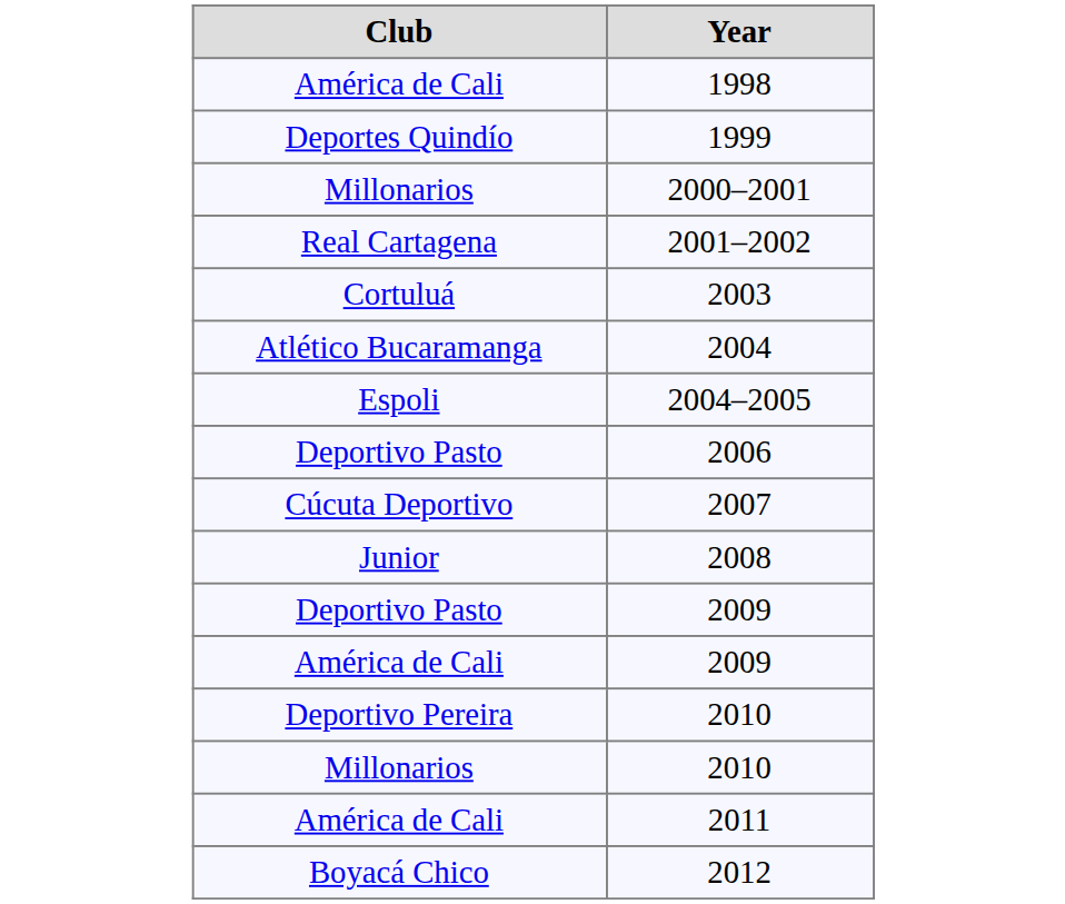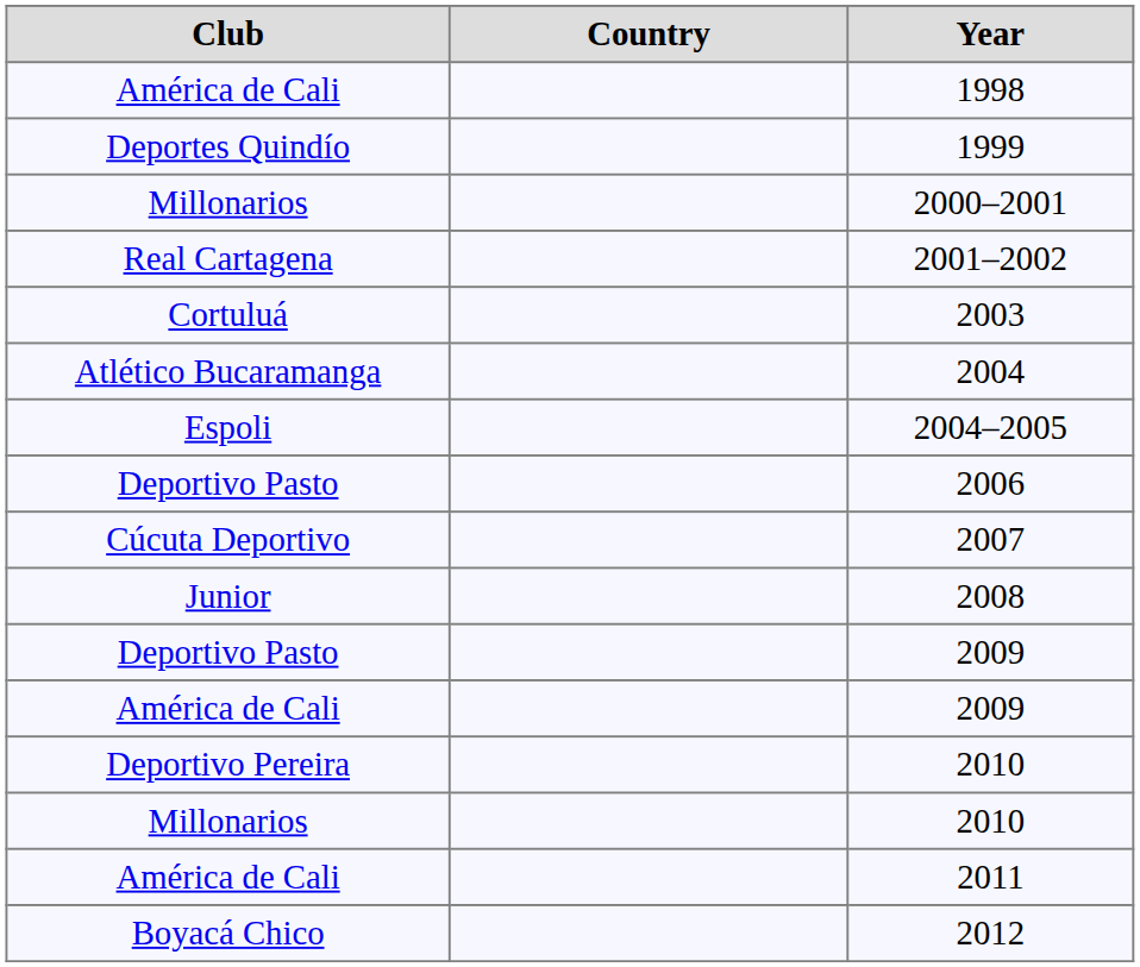 <table align="center" bgcolor="#f7f8ff" cellpadding="3" cellspacing="0" border="1" style="font-size: 95%; border: gray solid 1px; border-collapse: collapse;">
 <tr align=center bgcolor=#DDDDDD style="color:black;">
 <th width="190">Club</th>
+<th width="170">Country</th>
 <th width="120">Year</th>
 </tr>
 <tr align=center>
 <td><a href='#'>América de Cali</a></td>
+<td></td>
 <td>1998</td>
 </tr>
 <tr align=center>
 <td><a href='#'>Deportes Quindío</a></td>
+<td></td>
 <td>1999</td>
 </tr>
 <tr align=center>
 <td><a href='#'>Millonarios</a></td>
+<td></td>
 <td>2000–2001</td>
 </tr>
 <tr align=center>
 <td><a href='#'>Real Cartagena</a></td>
+<td></td>
 <td>2001–2002</td>
 </tr>
 <tr align=center>
 <td><a href='#'>Cortuluá</a></td>
+<td></td>
 <td>2003</td>
 </tr>
 <tr align=center>
 <td><a href='#'>Atlético Bucaramanga</a></td>
+<td></td>
 <td>2004</td>
 </tr>
 <tr align=center>
 <td><a href='#'>Espoli</a></td>
+<td></td>
 <td>2004–2005</td>
 </tr>
 <tr align=center>
 <td><a href='#'>Deportivo Pasto</a></td>
+<td></td>
 <td>2006</td>
 </tr>
 <tr align=center>
 <td><a href='#'>Cúcuta Deportivo</a></td>
+<td></td>
 <td>2007</td>
 </tr>
 <tr align=center>
 <td><a href='#'>Junior</a></td>
+<td></td>
 <td>2008</td>
 </tr>
 <tr align=center>
 <td><a href='#'>Deportivo Pasto</a></td>
+<td></td>
 <td>2009</td>
 </tr>
 <tr align=center>
 <td><a href='#'>América de Cali</a></td>
+<td></td>
 <td>2009</td>
 </tr>
 <tr align=center>
 <td><a href='#'>Deportivo Pereira</a></td>
+<td></td>
 <td>2010</td>
 </tr>
 <tr align=center>
 <td><a href='#'>Millonarios</a></td>
+<td></td>
 <td>2010</td>
 </tr>
 <tr align=center>
 <td><a href='#'>América de Cali</a></td>
+<td></td>
 <td>2011</td>
 </tr>
 <tr align=center>
 <td><a href='#'>Boyacá Chico</a></td>
+<td></td>
 <td>2012</td>
 </tr>
 </table>
